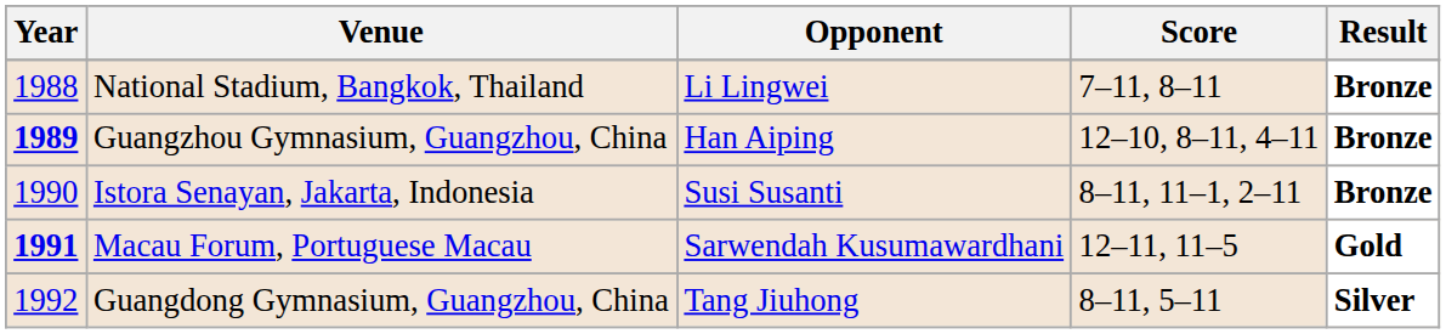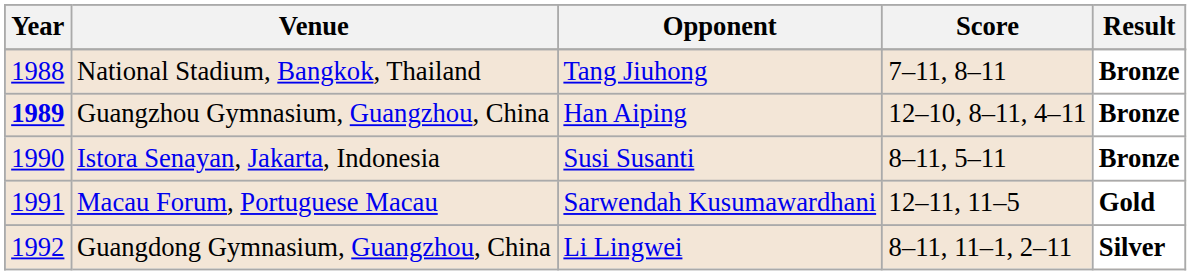 <table class="sortable wikitable" style="font-size: 90%;">
 <tr>
 <th>Year</th>
 <th>Venue</th>
 <th>Opponent</th>
 <th>Score</th>
 <th>Result</th>
 </tr>
 <tr>
 </tr>
 <tr style="background:#F3E6D7">
 <td align="center"><a href='#'>1988</a></td>
 <td align="left">National Stadium, <a href='#'>Bangkok</a>, Thailand</td>
-<td align="left"> <a href='#'>Li Lingwei</a></td>
+<td align="left"> <a href='#'>Tang Jiuhong</a></td>
 <td align="left">7–11, 8–11</td>
 <td style="text-align:left; background:white"> <strong>Bronze</strong></td>
 </tr>
 <tr style="background:#F3E6D7">
 <td align="center"><strong><a href='#'>1989</a></strong></td>
 <td align="left">Guangzhou Gymnasium, <a href='#'>Guangzhou</a>, China</td>
 <td align="left"> <a href='#'>Han Aiping</a></td>
 <td align="left">12–10, 8–11, 4–11</td>
 <td style="text-align:left; background:white"> <strong>Bronze</strong></td>
 </tr>
 <tr style="background:#F3E6D7">
 <td align="center"><a href='#'>1990</a></td>
 <td align="left"><a href='#'>Istora Senayan</a>, <a href='#'>Jakarta</a>, Indonesia</td>
 <td align="left"> <a href='#'>Susi Susanti</a></td>
-<td align="left">8–11, 11–1, 2–11</td>
+<td align="left">8–11, 5–11</td>
 <td style="text-align:left; background:white"> <strong>Bronze</strong></td>
 </tr>
 <tr style="background:#F3E6D7">
-<td align="center"><strong><a href='#'>1991</a></strong></td>
+<td align="center"><a href='#'>1991</a></td>
 <td align="left"><a href='#'>Macau Forum</a>, <a href='#'>Portuguese Macau</a></td>
 <td align="left"> <a href='#'>Sarwendah Kusumawardhani</a></td>
 <td align="left">12–11, 11–5</td>
 <td style="text-align:left; background:white"> <strong>Gold</strong></td>
 </tr>
 <tr style="background:#F3E6D7">
 <td align="center"><a href='#'>1992</a></td>
 <td align="left">Guangdong Gymnasium, <a href='#'>Guangzhou</a>, China</td>
-<td align="left"> <a href='#'>Tang Jiuhong</a></td>
-<td align="left">8–11, 5–11</td>
+<td align="left"> <a href='#'>Li Lingwei</a></td>
+<td align="left">8–11, 11–1, 2–11</td>
 <td style="text-align:left; background:white"> <strong>Silver</strong></td>
 </tr>
 </table>
